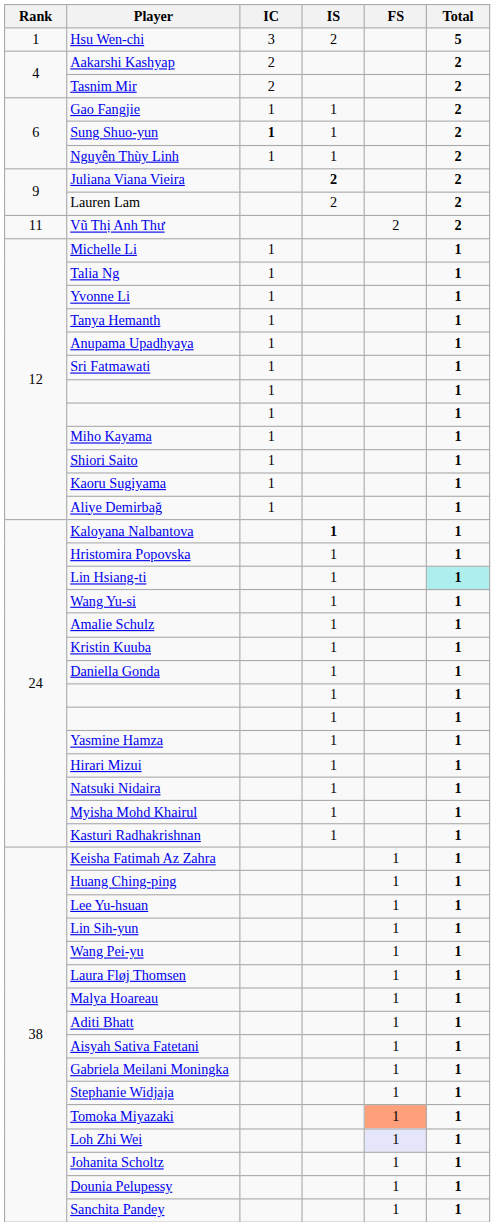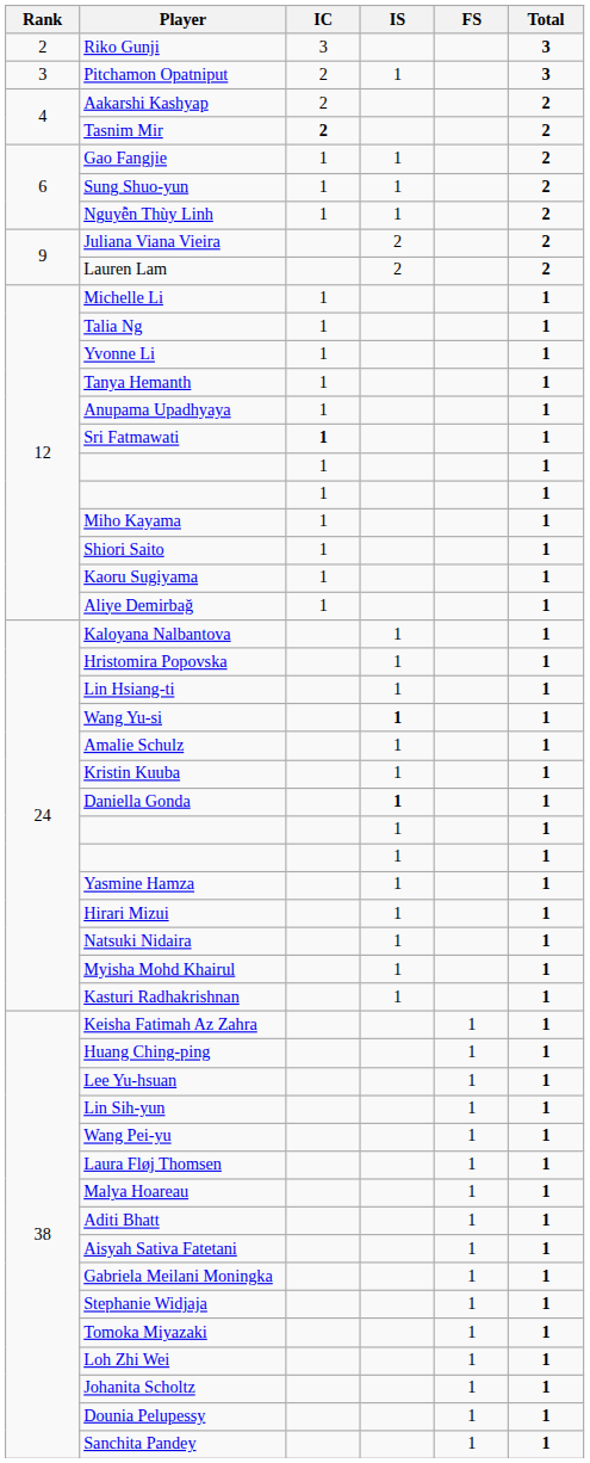 <table class="wikitable" style="font-size:80%; text-align:center">
 <tr>
 <th width="50">Rank</th>
 <th width="150">Player</th>
 <th width="50">IC</th>
 <th width="50">IS</th>
 <th width="50">FS</th>
 <th width="50">Total</th>
 </tr>
 <tr>
+<td>2</td>
+<td align="left"> <a href='#'>Riko Gunji</a></td>
+<td>3</td>
+<td></td>
+<td></td>
+<td><strong>3</strong></td>
+</tr>
+<tr>
+<td>3</td>
+<td align="left"> <a href='#'>Pitchamon Opatniput</a></td>
+<td>2</td>
 <td>1</td>
-<td align="left"> <a href='#'>Hsu Wen-chi</a></td>
-<td>3</td>
-<td>2</td>
 <td></td>
-<td><strong>5</strong></td>
+<td><strong>3</strong></td>
 </tr>
 <tr>
 <td rowspan=2>4</td>
 <td align="left"> <a href='#'>Aakarshi Kashyap</a></td>
 <td>2</td>
 <td></td>
 <td></td>
 <td><strong>2</strong></td>
 </tr>
 <tr>
 <td align="left"> <a href='#'>Tasnim Mir</a></td>
-<td>2</td>
+<td><strong>2</strong></td>
 <td></td>
 <td></td>
 <td><strong>2</strong></td>
 </tr>
 <tr>
 <td rowspan=3>6</td>
 <td align="left"> <a href='#'>Gao Fangjie</a></td>
 <td>1</td>
 <td>1</td>
 <td></td>
 <td><strong>2</strong></td>
 </tr>
 <tr>
 <td align="left"> <a href='#'>Sung Shuo-yun</a></td>
-<td><strong>1</strong></td>
+<td>1</td>
 <td>1</td>
 <td></td>
 <td><strong>2</strong></td>
 </tr>
 <tr>
 <td align="left"> <a href='#'>Nguyễn Thùy Linh</a></td>
 <td>1</td>
 <td>1</td>
 <td></td>
 <td><strong>2</strong></td>
 </tr>
 <tr>
 <td rowspan=2>9</td>
 <td align="left"> <a href='#'>Juliana Viana Vieira</a></td>
 <td></td>
-<td><strong>2</strong></td>
+<td>2</td>
 <td></td>
 <td><strong>2</strong></td>
 </tr>
 <tr>
 <td align="left"> Lauren Lam</td>
 <td></td>
 <td>2</td>
 <td></td>
-<td><strong>2</strong></td>
-</tr>
-<tr>
-<td>11</td>
-<td align="left"> <a href='#'>Vũ Thị Anh Thư</a></td>
-<td></td>
-<td></td>
-<td>2</td>
 <td><strong>2</strong></td>
 </tr>
 <tr>
 <td rowspan=12>12</td>
 <td align="left"> <a href='#'>Michelle Li</a></td>
 <td>1</td>
 <td></td>
 <td></td>
 <td><strong>1</strong></td>
 </tr>
 <tr>
 <td align="left"> <a href='#'>Talia Ng</a></td>
 <td>1</td>
 <td></td>
 <td></td>
 <td><strong>1</strong></td>
 </tr>
 <tr>
 <td align="left"> <a href='#'>Yvonne Li</a></td>
 <td>1</td>
 <td></td>
 <td></td>
 <td><strong>1</strong></td>
 </tr>
 <tr>
 <td align="left"> <a href='#'>Tanya Hemanth</a></td>
 <td>1</td>
 <td></td>
 <td></td>
 <td><strong>1</strong></td>
 </tr>
 <tr>
 <td align="left"> <a href='#'>Anupama Upadhyaya</a></td>
 <td>1</td>
 <td></td>
 <td></td>
 <td><strong>1</strong></td>
 </tr>
 <tr>
 <td align="left"> <a href='#'>Sri Fatmawati</a></td>
-<td>1</td>
+<td><strong>1</strong></td>
 <td></td>
 <td></td>
 <td><strong>1</strong></td>
 </tr>
 <tr>
 <td align="left"></td>
 <td>1</td>
 <td></td>
 <td></td>
 <td><strong>1</strong></td>
 </tr>
 <tr>
 <td align="left"></td>
 <td>1</td>
 <td></td>
 <td></td>
 <td><strong>1</strong></td>
 </tr>
 <tr>
 <td align="left"> <a href='#'>Miho Kayama</a></td>
 <td>1</td>
 <td></td>
 <td></td>
 <td><strong>1</strong></td>
 </tr>
 <tr>
 <td align="left"> <a href='#'>Shiori Saito</a></td>
 <td>1</td>
 <td></td>
 <td></td>
 <td><strong>1</strong></td>
 </tr>
 <tr>
 <td align="left"> <a href='#'>Kaoru Sugiyama</a></td>
 <td>1</td>
 <td></td>
 <td></td>
 <td><strong>1</strong></td>
 </tr>
 <tr>
 <td align="left"> <a href='#'>Aliye Demirbağ</a></td>
 <td>1</td>
 <td></td>
 <td></td>
 <td><strong>1</strong></td>
 </tr>
 <tr>
 <td rowspan=14>24</td>
 <td align="left"> <a href='#'>Kaloyana Nalbantova</a></td>
 <td></td>
-<td><strong>1</strong></td>
+<td>1</td>
 <td></td>
 <td><strong>1</strong></td>
 </tr>
 <tr>
 <td align="left"> <a href='#'>Hristomira Popovska</a></td>
 <td></td>
 <td>1</td>
 <td></td>
 <td><strong>1</strong></td>
 </tr>
 <tr>
 <td align="left"> <a href='#'>Lin Hsiang-ti</a></td>
 <td></td>
 <td>1</td>
 <td></td>
-<td style="background: paleturquoise;"><strong>1</strong></td>
+<td><strong>1</strong></td>
 </tr>
 <tr>
 <td align="left"> <a href='#'>Wang Yu-si</a></td>
 <td></td>
-<td>1</td>
+<td><strong>1</strong></td>
 <td></td>
 <td><strong>1</strong></td>
 </tr>
 <tr>
 <td align="left"> <a href='#'>Amalie Schulz</a></td>
 <td></td>
 <td>1</td>
 <td></td>
 <td><strong>1</strong></td>
 </tr>
 <tr>
 <td align="left"> <a href='#'>Kristin Kuuba</a></td>
 <td></td>
 <td>1</td>
 <td></td>
 <td><strong>1</strong></td>
 </tr>
 <tr>
 <td align="left"> <a href='#'>Daniella Gonda</a></td>
 <td></td>
-<td>1</td>
+<td><strong>1</strong></td>
 <td></td>
 <td><strong>1</strong></td>
 </tr>
 <tr>
 <td align="left"></td>
 <td></td>
 <td>1</td>
 <td></td>
 <td><strong>1</strong></td>
 </tr>
 <tr>
 <td align="left"></td>
 <td></td>
 <td>1</td>
 <td></td>
 <td><strong>1</strong></td>
 </tr>
 <tr>
 <td align="left"> <a href='#'>Yasmine Hamza</a></td>
 <td></td>
 <td>1</td>
 <td></td>
 <td><strong>1</strong></td>
 </tr>
 <tr>
 <td align="left"> <a href='#'>Hirari Mizui</a></td>
 <td></td>
 <td>1</td>
 <td></td>
 <td><strong>1</strong></td>
 </tr>
 <tr>
 <td align="left"> <a href='#'>Natsuki Nidaira</a></td>
 <td></td>
 <td>1</td>
 <td></td>
 <td><strong>1</strong></td>
 </tr>
 <tr>
 <td align="left"> <a href='#'>Myisha Mohd Khairul</a></td>
 <td></td>
 <td>1</td>
 <td></td>
 <td><strong>1</strong></td>
 </tr>
 <tr>
 <td align="left"> <a href='#'>Kasturi Radhakrishnan</a></td>
 <td></td>
 <td>1</td>
 <td></td>
 <td><strong>1</strong></td>
 </tr>
 <tr>
 <td rowspan=16>38</td>
 <td align="left"> <a href='#'>Keisha Fatimah Az Zahra</a></td>
 <td></td>
 <td></td>
 <td>1</td>
 <td><strong>1</strong></td>
 </tr>
 <tr>
 <td align="left"> <a href='#'>Huang Ching-ping</a></td>
 <td></td>
 <td></td>
 <td>1</td>
 <td><strong>1</strong></td>
 </tr>
 <tr>
 <td align="left"> <a href='#'>Lee Yu-hsuan</a></td>
 <td></td>
 <td></td>
 <td>1</td>
 <td><strong>1</strong></td>
 </tr>
 <tr>
 <td align="left"> <a href='#'>Lin Sih-yun</a></td>
 <td></td>
 <td></td>
 <td>1</td>
 <td><strong>1</strong></td>
 </tr>
 <tr>
 <td align="left"> <a href='#'>Wang Pei-yu</a></td>
 <td></td>
 <td></td>
 <td>1</td>
 <td><strong>1</strong></td>
 </tr>
 <tr>
 <td align="left"> <a href='#'>Laura Fløj Thomsen</a></td>
 <td></td>
 <td></td>
 <td>1</td>
 <td><strong>1</strong></td>
 </tr>
 <tr>
 <td align="left"> <a href='#'>Malya Hoareau</a></td>
 <td></td>
 <td></td>
 <td>1</td>
 <td><strong>1</strong></td>
 </tr>
 <tr>
 <td align="left"> <a href='#'>Aditi Bhatt</a></td>
 <td></td>
 <td></td>
 <td>1</td>
 <td><strong>1</strong></td>
 </tr>
 <tr>
 <td align="left"> <a href='#'>Aisyah Sativa Fatetani</a></td>
 <td></td>
 <td></td>
 <td>1</td>
 <td><strong>1</strong></td>
 </tr>
 <tr>
 <td align="left" nowrap> <a href='#'>Gabriela Meilani Moningka</a></td>
 <td></td>
 <td></td>
 <td>1</td>
 <td><strong>1</strong></td>
 </tr>
 <tr>
 <td align="left"> <a href='#'>Stephanie Widjaja</a></td>
 <td></td>
 <td></td>
 <td>1</td>
 <td><strong>1</strong></td>
 </tr>
 <tr>
 <td align="left"> <a href='#'>Tomoka Miyazaki</a></td>
 <td></td>
 <td></td>
-<td style="background: lightsalmon;">1</td>
+<td>1</td>
 <td><strong>1</strong></td>
 </tr>
 <tr>
 <td align="left"> <a href='#'>Loh Zhi Wei</a></td>
 <td></td>
 <td></td>
-<td style="background: lavender;">1</td>
+<td>1</td>
 <td><strong>1</strong></td>
 </tr>
 <tr>
 <td align="left"> <a href='#'>Johanita Scholtz</a></td>
 <td></td>
 <td></td>
 <td>1</td>
 <td><strong>1</strong></td>
 </tr>
 <tr>
 <td align="left"> <a href='#'>Dounia Pelupessy</a></td>
 <td></td>
 <td></td>
 <td>1</td>
 <td><strong>1</strong></td>
 </tr>
 <tr>
 <td align="left"> <a href='#'>Sanchita Pandey</a></td>
 <td></td>
 <td></td>
 <td>1</td>
 <td><strong>1</strong></td>
 </tr>
 </table>
